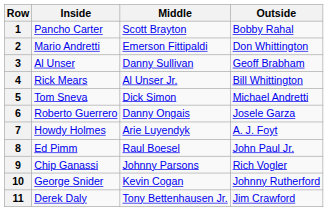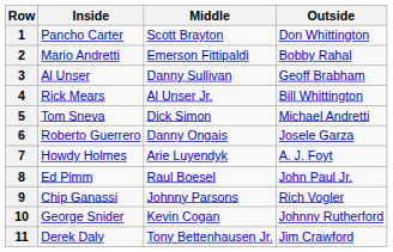 <table class="wikitable" style="font-size: 95%;">
 <tr>
 <th>Row</th>
 <th>Inside</th>
 <th>Middle</th>
 <th>Outside</th>
 </tr>
 <tr>
 <th>1</th>
 <td> <a href='#'>Pancho Carter</a></td>
 <td> <a href='#'>Scott Brayton</a></td>
-<td> <a href='#'>Bobby Rahal</a></td>
+<td> <a href='#'>Don Whittington</a></td>
 </tr>
 <tr>
 <th>2</th>
 <td> <a href='#'>Mario Andretti</a> <strong></strong></td>
 <td> <a href='#'>Emerson Fittipaldi</a></td>
-<td> <a href='#'>Don Whittington</a></td>
+<td> <a href='#'>Bobby Rahal</a></td>
 </tr>
 <tr>
 <th>3</th>
 <td> <a href='#'>Al Unser</a> <strong></strong></td>
 <td> <a href='#'>Danny Sullivan</a></td>
 <td> <a href='#'>Geoff Brabham</a></td>
 </tr>
 <tr>
 <th>4</th>
 <td> <a href='#'>Rick Mears</a> <strong></strong></td>
 <td> <a href='#'>Al Unser Jr.</a></td>
 <td> <a href='#'>Bill Whittington</a></td>
 </tr>
 <tr>
 <th>5</th>
 <td> <a href='#'>Tom Sneva</a> <strong></strong></td>
 <td> <a href='#'>Dick Simon</a></td>
 <td> <a href='#'>Michael Andretti</a></td>
 </tr>
 <tr>
 <th>6</th>
 <td> <a href='#'>Roberto Guerrero</a></td>
 <td> <a href='#'>Danny Ongais</a></td>
 <td> <a href='#'>Josele Garza</a></td>
 </tr>
 <tr>
 <th>7</th>
 <td> <a href='#'>Howdy Holmes</a></td>
 <td> <a href='#'>Arie Luyendyk</a> <strong></strong></td>
 <td> <a href='#'>A. J. Foyt</a> <strong></strong></td>
 </tr>
 <tr>
 <th>8</th>
 <td> <a href='#'>Ed Pimm</a> <strong></strong></td>
 <td> <a href='#'>Raul Boesel</a> <strong></strong></td>
 <td> <a href='#'>John Paul Jr.</a> <strong></strong></td>
 </tr>
 <tr>
 <th>9</th>
 <td> <a href='#'>Chip Ganassi</a></td>
 <td> <a href='#'>Johnny Parsons</a></td>
 <td> <a href='#'>Rich Vogler</a> <strong></strong></td>
 </tr>
 <tr>
 <th>10</th>
 <td> <a href='#'>George Snider</a></td>
 <td> <a href='#'>Kevin Cogan</a></td>
 <td> <a href='#'>Johnny Rutherford</a> <strong></strong></td>
 </tr>
 <tr>
 <th>11</th>
 <td> <a href='#'>Derek Daly</a></td>
 <td> <a href='#'>Tony Bettenhausen Jr.</a></td>
 <td> <a href='#'>Jim Crawford</a> <strong></strong></td>
 </tr>
 </table>
